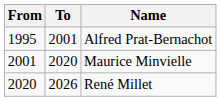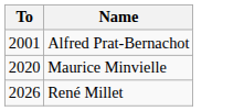 <table class="wikitable">
 <tr>
-<th>From</th>
 <th>To</th>
 <th>Name</th>
 </tr>
 <tr>
-<td>1995</td>
 <td>2001</td>
 <td>Alfred Prat-Bernachot</td>
 </tr>
 <tr>
-<td>2001</td>
 <td>2020</td>
 <td>Maurice Minvielle</td>
 </tr>
 <tr>
-<td>2020</td>
 <td>2026</td>
 <td>René Millet</td>
 </tr>
 </table>
